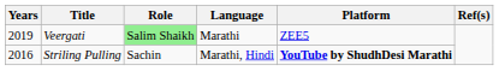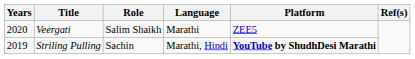 <table class="wikitable">
 <tr>
 <th>Years</th>
 <th>Title</th>
 <th>Role</th>
 <th>Language</th>
 <th>Platform</th>
 <th>Ref(s)</th>
 </tr>
 <tr>
-<td>2019</td>
+<td>2020</td>
 <td><em>Veergati</em></td>
-<td style="background: lightgreen;">Salim Shaikh</td>
+<td>Salim Shaikh</td>
 <td>Marathi</td>
 <td><a href='#'>ZEE5</a></td>
 <td rowspan="2"></td>
 </tr>
 <tr>
-<td>2016</td>
+<td>2019</td>
 <td><em>Striling Pulling</em></td>
 <td>Sachin</td>
 <td>Marathi, <a href='#'>Hindi</a></td>
 <td><strong><a href='#'>YouTube</a> by ShudhDesi Marathi</strong></td>
 </tr>
 </table>
